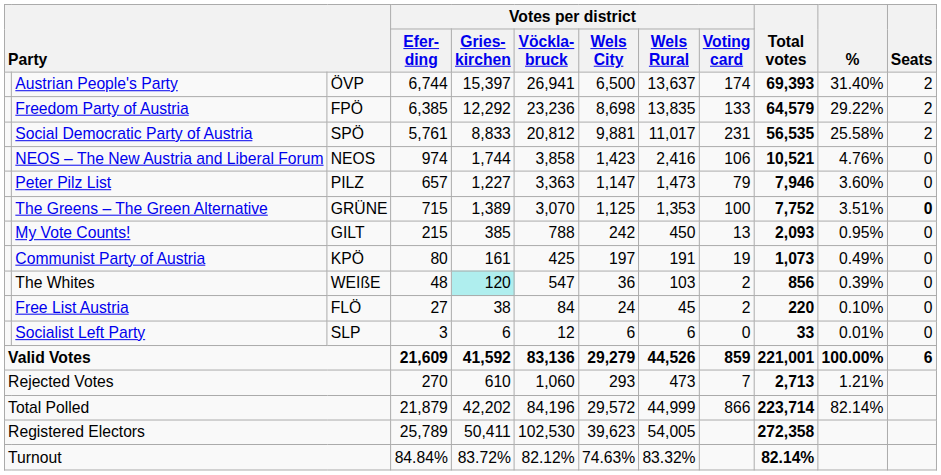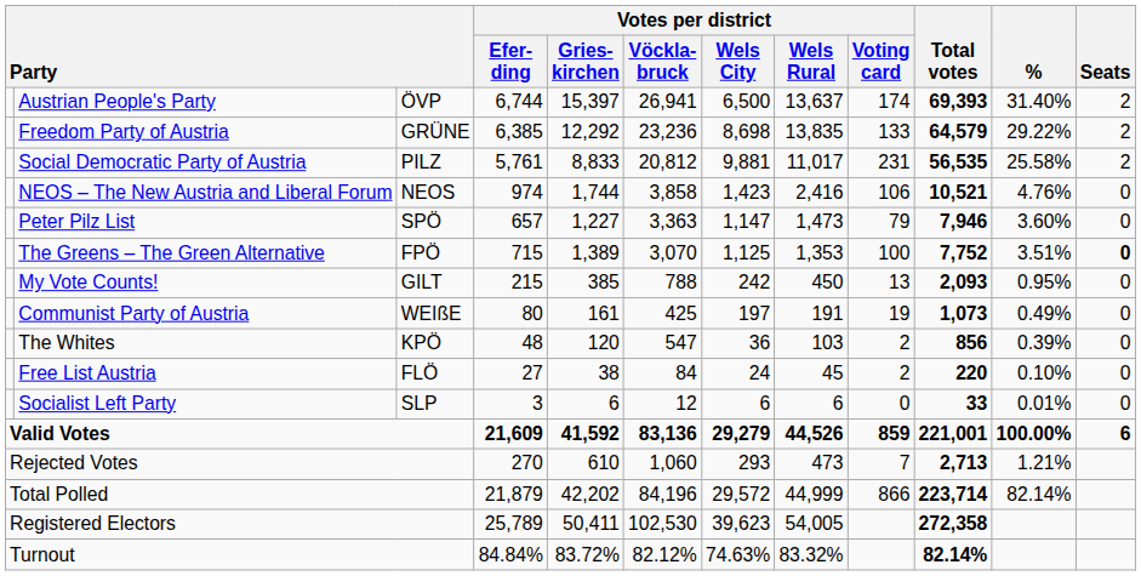 <table class="wikitable" border="1" style="text-align:right;">
 <tr>
 <th style="text-align:left;" valign=bottom rowspan=2 colspan=3>Party</th>
 <th colspan=6>Votes per district</th>
 <th align=center valign=bottom rowspan=2 width="50">Total<br>votes</th>
 <th align=center valign=bottom rowspan=2 width="50">%</th>
 <th align=center valign=bottom rowspan=2>Seats</th>
 </tr>
 <tr>
 <th align=center valign=bottom width="50"><a href='#'>Efer-<br>ding</a></th>
 <th align=center valign=bottom width="50"><a href='#'>Gries-<br>kirchen</a></th>
 <th align=center valign=bottom width="50"><a href='#'>Vöckla-<br>bruck</a></th>
 <th align=center valign=bottom width="50"><a href='#'>Wels<br>City</a></th>
 <th align=center valign=bottom width="50"><a href='#'>Wels<br>Rural</a></th>
 <th align=center valign=bottom width="50"><a href='#'>Voting<br>card</a></th>
 </tr>
 <tr>
 <td></td>
 <td align=left><a href='#'>Austrian People's Party</a></td>
 <td align=left>ÖVP</td>
 <td>6,744</td>
 <td>15,397</td>
 <td>26,941</td>
 <td>6,500</td>
 <td>13,637</td>
 <td>174</td>
 <td><strong>69,393</strong></td>
 <td>31.40%</td>
 <td>2</td>
 </tr>
 <tr>
 <td></td>
 <td align=left><a href='#'>Freedom Party of Austria</a></td>
-<td align=left>FPÖ</td>
+<td align=left>GRÜNE</td>
 <td>6,385</td>
 <td>12,292</td>
 <td>23,236</td>
 <td>8,698</td>
 <td>13,835</td>
 <td>133</td>
 <td><strong>64,579</strong></td>
 <td>29.22%</td>
 <td>2</td>
 </tr>
 <tr>
 <td></td>
 <td align=left><a href='#'>Social Democratic Party of Austria</a></td>
-<td align=left>SPÖ</td>
+<td align=left>PILZ</td>
 <td>5,761</td>
 <td>8,833</td>
 <td>20,812</td>
 <td>9,881</td>
 <td>11,017</td>
 <td>231</td>
 <td><strong>56,535</strong></td>
 <td>25.58%</td>
 <td>2</td>
 </tr>
 <tr>
 <td></td>
 <td align=left style="white-space: nowrap;"><a href='#'>NEOS – The New Austria and Liberal Forum</a></td>
 <td align=left>NEOS</td>
 <td>974</td>
 <td>1,744</td>
 <td>3,858</td>
 <td>1,423</td>
 <td>2,416</td>
 <td>106</td>
 <td><strong>10,521</strong></td>
 <td>4.76%</td>
 <td>0</td>
 </tr>
 <tr>
 <td></td>
 <td align=left><a href='#'>Peter Pilz List</a></td>
-<td align=left>PILZ</td>
+<td align=left>SPÖ</td>
 <td>657</td>
 <td>1,227</td>
 <td>3,363</td>
 <td>1,147</td>
 <td>1,473</td>
 <td>79</td>
 <td><strong>7,946</strong></td>
 <td>3.60%</td>
 <td>0</td>
 </tr>
 <tr>
 <td></td>
 <td align=left><a href='#'>The Greens – The Green Alternative</a></td>
-<td align=left>GRÜNE</td>
+<td align=left>FPÖ</td>
 <td>715</td>
 <td>1,389</td>
 <td>3,070</td>
 <td>1,125</td>
 <td>1,353</td>
 <td>100</td>
 <td><strong>7,752</strong></td>
 <td>3.51%</td>
 <td><strong>0</strong></td>
 </tr>
 <tr>
 <td></td>
 <td align=left><a href='#'>My Vote Counts!</a></td>
 <td align=left>GILT</td>
 <td>215</td>
 <td>385</td>
 <td>788</td>
 <td>242</td>
 <td>450</td>
 <td>13</td>
 <td><strong>2,093</strong></td>
 <td>0.95%</td>
 <td>0</td>
 </tr>
 <tr>
 <td></td>
 <td align=left><a href='#'>Communist Party of Austria</a></td>
-<td align=left>KPÖ</td>
+<td align=left>WEIßE</td>
 <td>80</td>
 <td>161</td>
 <td>425</td>
 <td>197</td>
 <td>191</td>
 <td>19</td>
 <td><strong>1,073</strong></td>
 <td>0.49%</td>
 <td>0</td>
 </tr>
 <tr>
 <td></td>
 <td align=left>The Whites</td>
-<td align=left>WEIßE</td>
+<td align=left>KPÖ</td>
 <td>48</td>
-<td style="background: paleturquoise;">120</td>
+<td>120</td>
 <td>547</td>
 <td>36</td>
 <td>103</td>
 <td>2</td>
 <td><strong>856</strong></td>
 <td>0.39%</td>
 <td>0</td>
 </tr>
 <tr>
 <td></td>
 <td align=left><a href='#'>Free List Austria</a></td>
 <td align=left>FLÖ</td>
 <td>27</td>
 <td>38</td>
 <td>84</td>
 <td>24</td>
 <td>45</td>
 <td>2</td>
 <td><strong>220</strong></td>
 <td>0.10%</td>
 <td>0</td>
 </tr>
 <tr>
 <td></td>
 <td align=left><a href='#'>Socialist Left Party</a></td>
 <td align=left>SLP</td>
 <td>3</td>
 <td>6</td>
 <td>12</td>
 <td>6</td>
 <td>6</td>
 <td>0</td>
 <td><strong>33</strong></td>
 <td>0.01%</td>
 <td>0</td>
 </tr>
 <tr style="font-weight:bold">
 <td align=left colspan=3>Valid Votes</td>
 <td>21,609</td>
 <td>41,592</td>
 <td>83,136</td>
 <td>29,279</td>
 <td>44,526</td>
 <td>859</td>
 <td>221,001</td>
 <td>100.00%</td>
 <td>6</td>
 </tr>
 <tr>
 <td align=left colspan=3>Rejected Votes</td>
 <td>270</td>
 <td>610</td>
 <td>1,060</td>
 <td>293</td>
 <td>473</td>
 <td>7</td>
 <td><strong>2,713</strong></td>
 <td>1.21%</td>
 <td></td>
 </tr>
 <tr>
 <td align=left colspan=3>Total Polled</td>
 <td>21,879</td>
 <td>42,202</td>
 <td>84,196</td>
 <td>29,572</td>
 <td>44,999</td>
 <td>866</td>
 <td><strong>223,714</strong></td>
 <td>82.14%</td>
 <td></td>
 </tr>
 <tr>
 <td align=left colspan=3>Registered Electors</td>
 <td>25,789</td>
 <td>50,411</td>
 <td>102,530</td>
 <td>39,623</td>
 <td>54,005</td>
 <td></td>
 <td><strong>272,358</strong></td>
 <td></td>
 <td></td>
 </tr>
 <tr>
 <td align=left colspan=3>Turnout</td>
 <td>84.84%</td>
 <td>83.72%</td>
 <td>82.12%</td>
 <td>74.63%</td>
 <td>83.32%</td>
 <td></td>
 <td><strong>82.14%</strong></td>
 <td></td>
 <td></td>
 </tr>
 </table>
